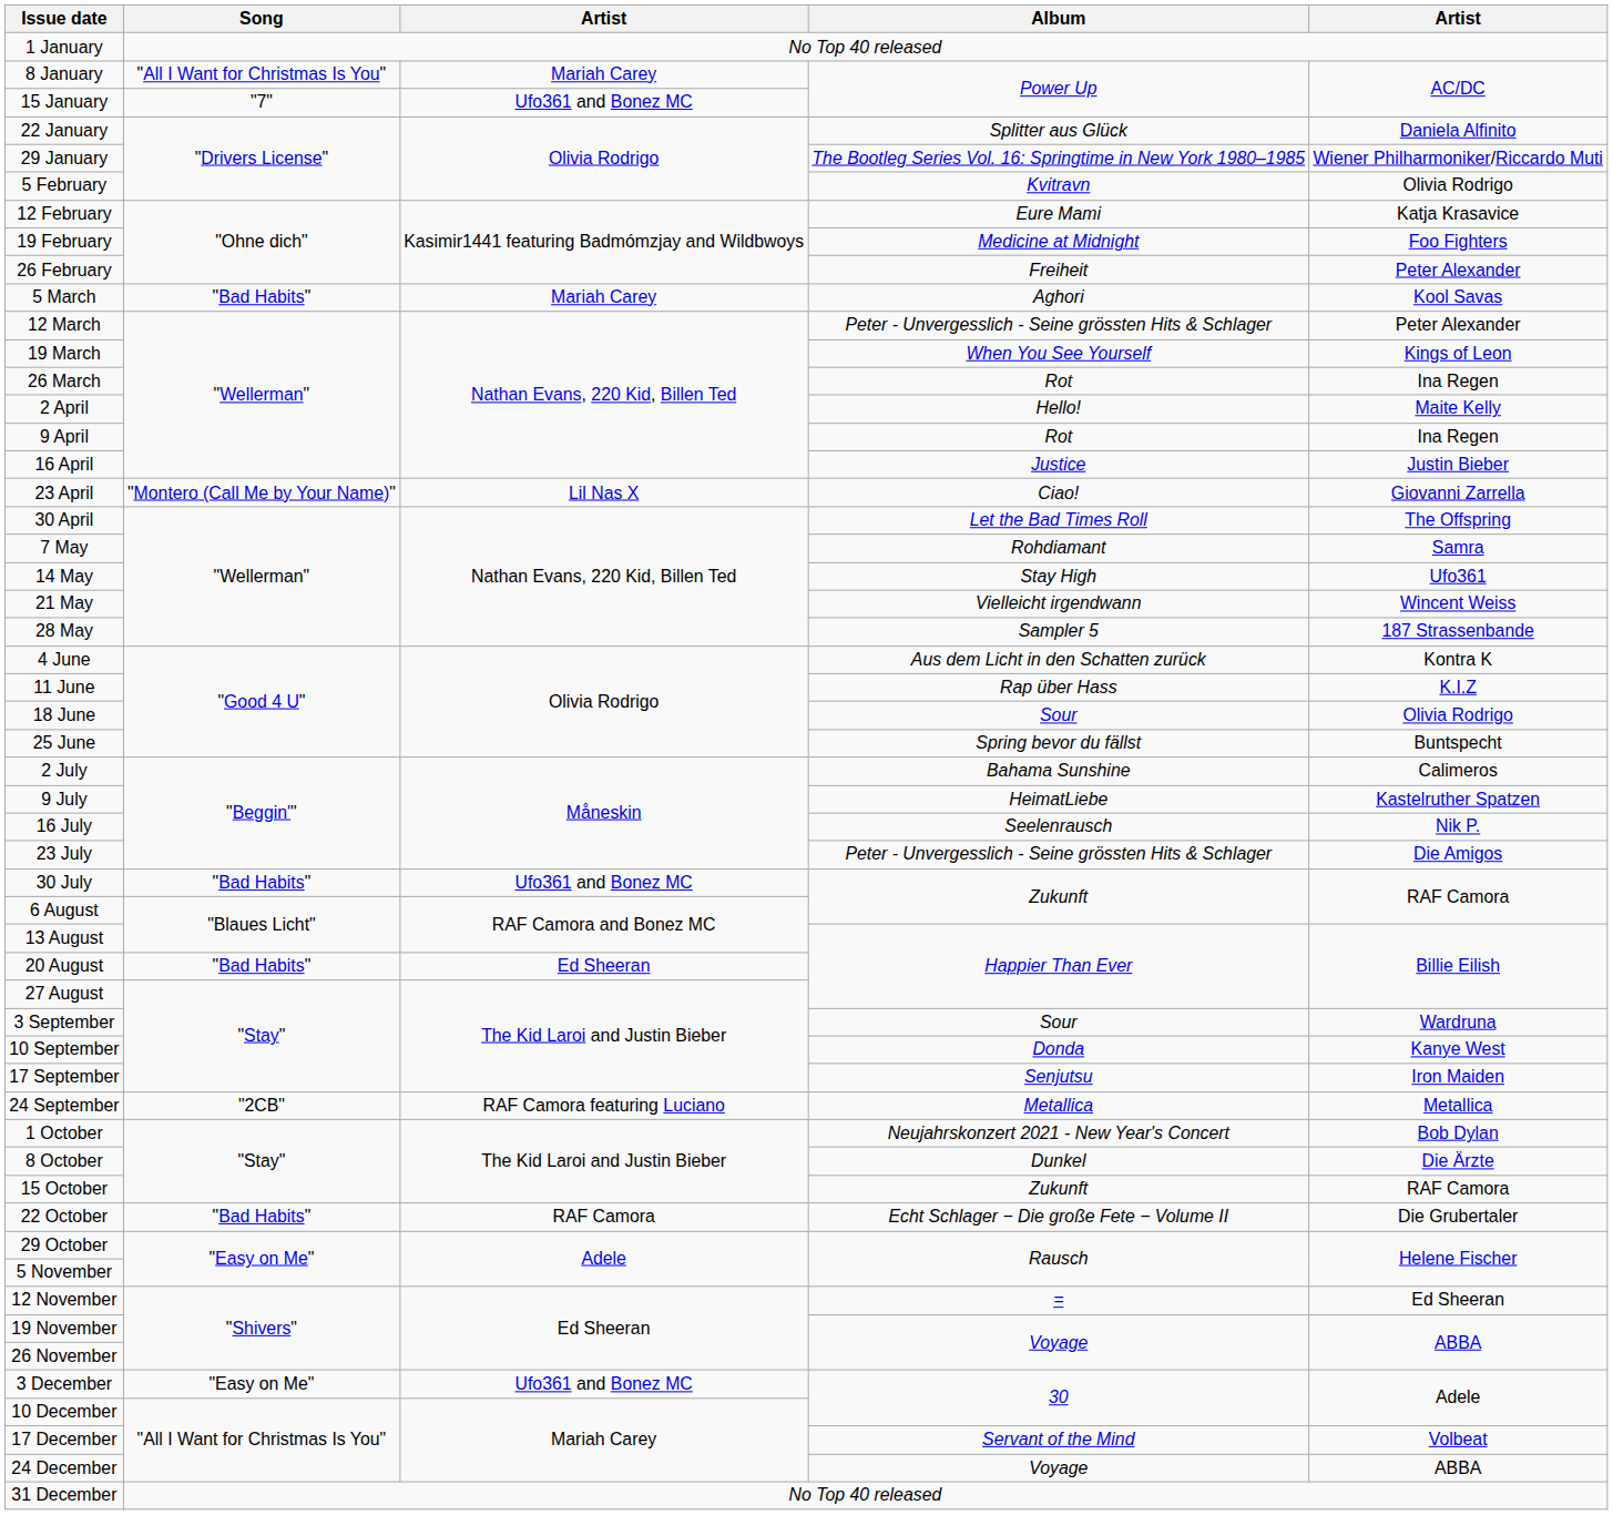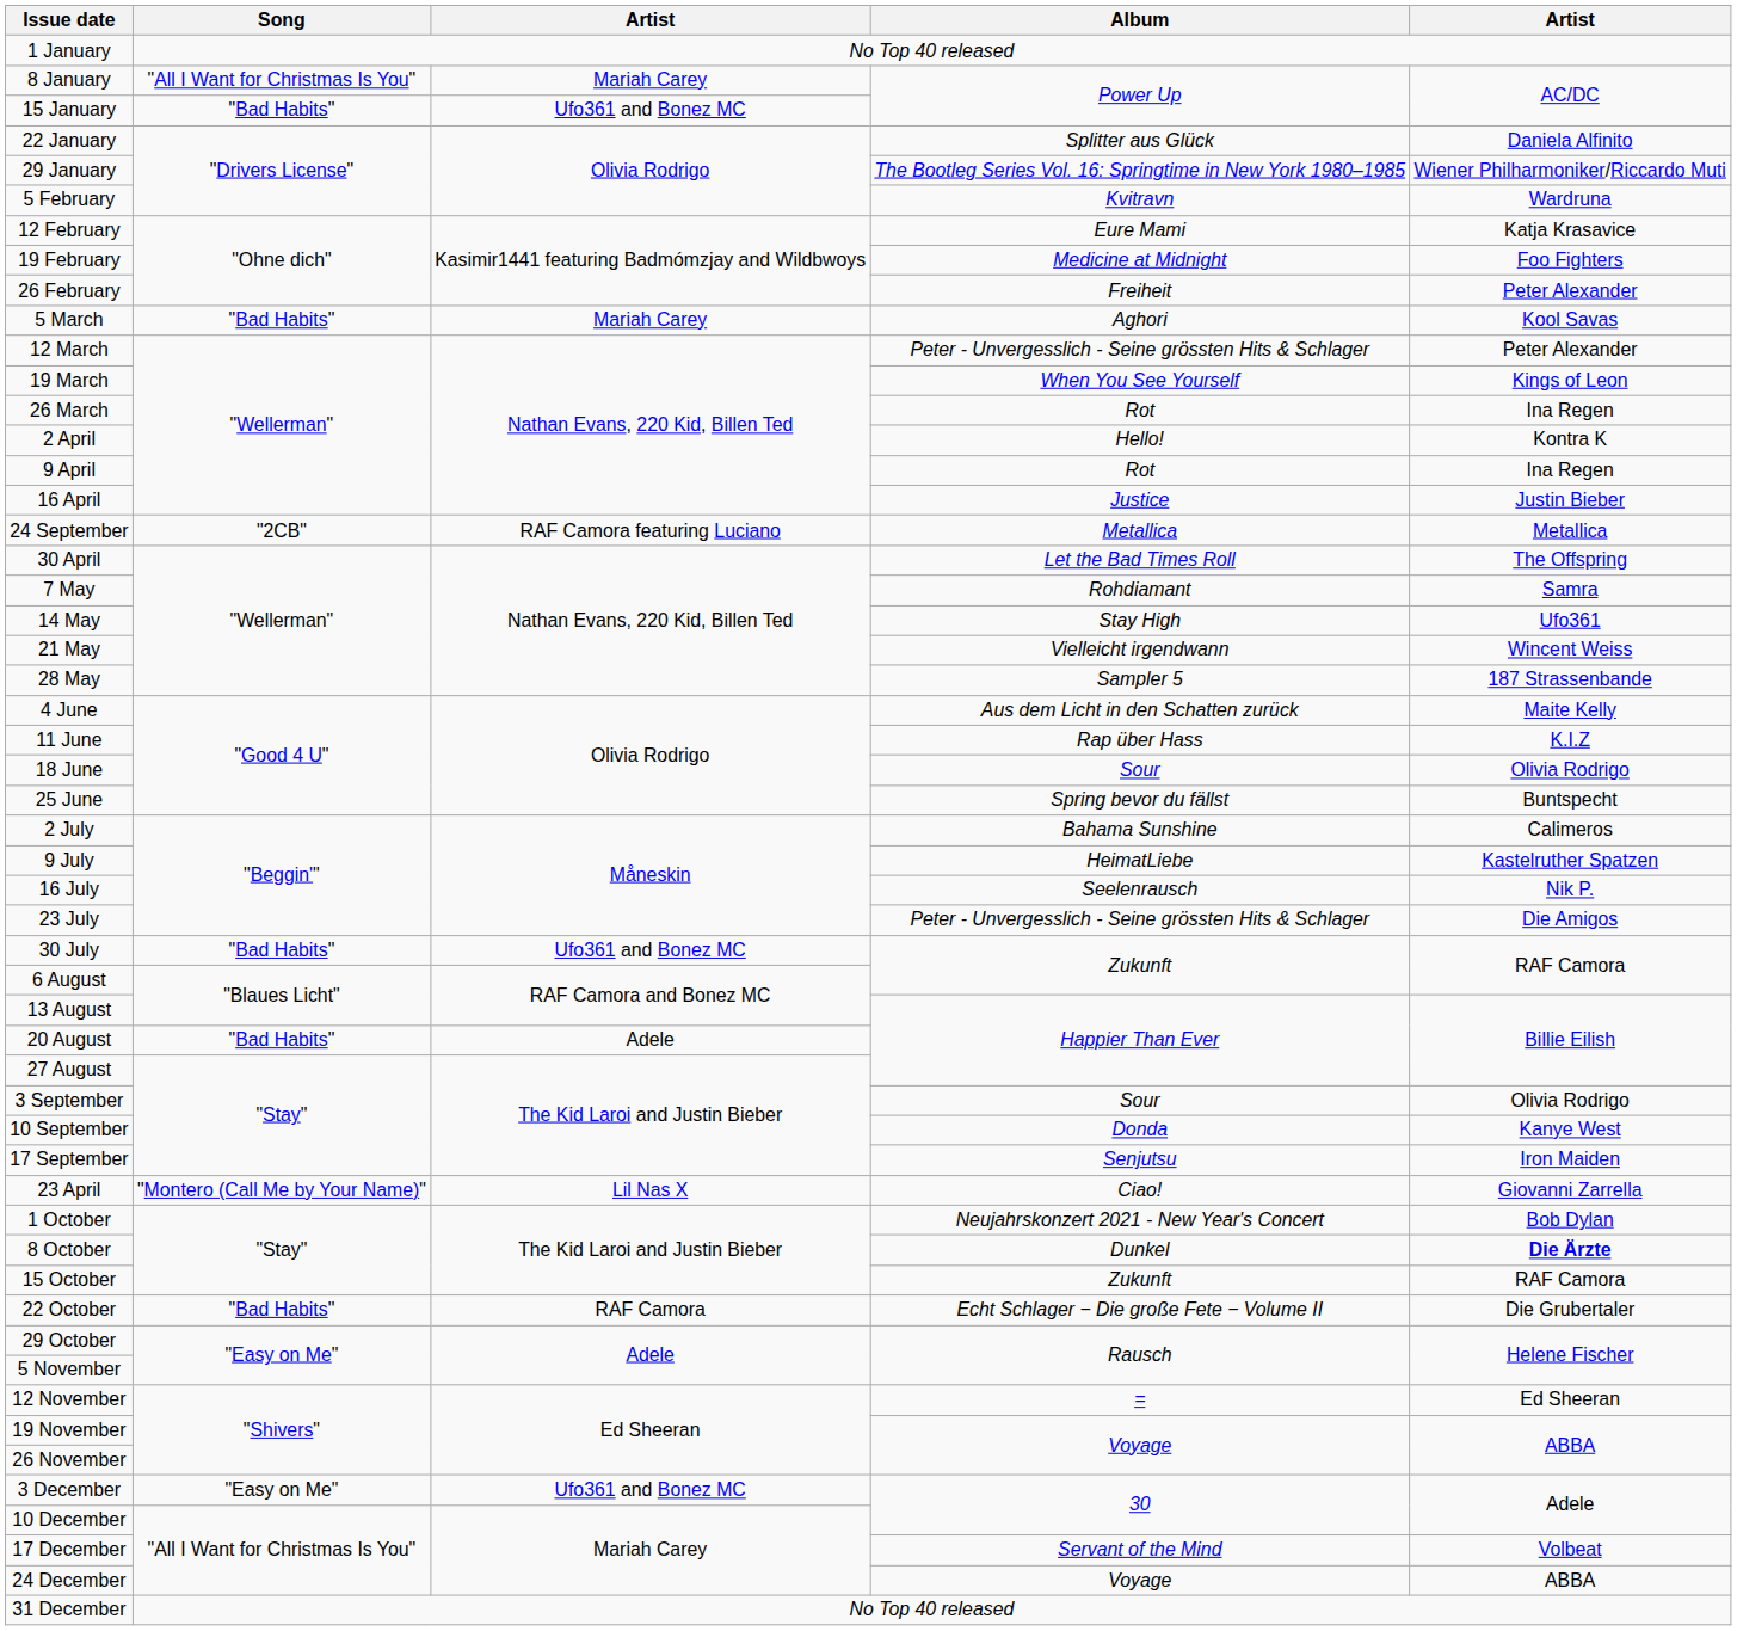 <table class="wikitable plainrowheaders" style="text-align:center">
 <tr>
 <th>Issue date</th>
 <th>Song</th>
 <th>Artist</th>
 <th>Album</th>
 <th>Artist</th>
 </tr>
 <tr>
 <td>1 January</td>
 <td colspan="4"><em>No Top 40 released</em></td>
 </tr>
 <tr>
 <td>8 January</td>
 <td>"<a href='#'>All I Want for Christmas Is You</a>"</td>
 <td><a href='#'>Mariah Carey</a></td>
 <td rowspan="2"><em><a href='#'>Power Up</a></em></td>
 <td rowspan="2"><a href='#'>AC/DC</a></td>
 </tr>
 <tr>
 <td>15 January</td>
-<td>"7"</td>
+<td>"<a href='#'>Bad Habits</a>"</td>
 <td><a href='#'>Ufo361</a> and <a href='#'>Bonez MC</a></td>
 </tr>
 <tr>
 <td>22 January</td>
 <td rowspan="3">"<a href='#'>Drivers License</a>"</td>
 <td rowspan="3"><a href='#'>Olivia Rodrigo</a></td>
 <td><em>Splitter aus Glück</em></td>
 <td><a href='#'>Daniela Alfinito</a></td>
 </tr>
 <tr>
 <td>29 January</td>
 <td><em><a href='#'>The Bootleg Series Vol. 16: Springtime in New York 1980–1985</a></em></td>
 <td><a href='#'>Wiener Philharmoniker</a>/<a href='#'>Riccardo Muti</a></td>
 </tr>
 <tr>
 <td>5 February</td>
 <td><em><a href='#'>Kvitravn</a></em></td>
-<td>Olivia Rodrigo</td>
+<td><a href='#'>Wardruna</a></td>
 </tr>
 <tr>
 <td>12 February</td>
 <td rowspan="3">"Ohne dich"</td>
 <td rowspan="3">Kasimir1441 featuring Badmómzjay and Wildbwoys</td>
 <td><em>Eure Mami</em></td>
 <td>Katja Krasavice</td>
 </tr>
 <tr>
 <td>19 February</td>
 <td><em><a href='#'>Medicine at Midnight</a></em></td>
 <td><a href='#'>Foo Fighters</a></td>
 </tr>
 <tr>
 <td>26 February</td>
 <td><em>Freiheit</em></td>
 <td><a href='#'>Peter Alexander</a></td>
 </tr>
 <tr>
 <td>5 March</td>
 <td>"<a href='#'>Bad Habits</a>"</td>
 <td><a href='#'>Mariah Carey</a></td>
 <td><em>Aghori</em></td>
 <td><a href='#'>Kool Savas</a></td>
 </tr>
 <tr>
 <td>12 March</td>
 <td rowspan="6">"<a href='#'>Wellerman</a>"</td>
 <td rowspan="6"><a href='#'>Nathan Evans</a>, <a href='#'>220 Kid</a>, <a href='#'>Billen Ted</a></td>
 <td><em>Peter - Unvergesslich - Seine grössten Hits & Schlager</em></td>
 <td>Peter Alexander</td>
 </tr>
 <tr>
 <td>19 March</td>
 <td><em><a href='#'>When You See Yourself</a></em></td>
 <td><a href='#'>Kings of Leon</a></td>
 </tr>
 <tr>
 <td>26 March</td>
 <td><em>Rot</em></td>
 <td>Ina Regen</td>
 </tr>
 <tr>
 <td>2 April</td>
 <td><em>Hello!</em></td>
-<td><a href='#'>Maite Kelly</a></td>
+<td>Kontra K</td>
 </tr>
 <tr>
 <td>9 April</td>
 <td><em>Rot</em></td>
 <td>Ina Regen</td>
 </tr>
 <tr>
 <td>16 April</td>
 <td><em><a href='#'>Justice</a></em></td>
 <td><a href='#'>Justin Bieber</a></td>
 </tr>
 <tr>
-<td>23 April</td>
-<td>"<a href='#'>Montero (Call Me by Your Name)</a>"</td>
-<td><a href='#'>Lil Nas X</a></td>
-<td><em>Ciao!</em></td>
-<td><a href='#'>Giovanni Zarrella</a></td>
+<td>24 September</td>
+<td>"2CB"</td>
+<td>RAF Camora featuring <a href='#'>Luciano</a></td>
+<td><em><a href='#'>Metallica</a></em></td>
+<td><a href='#'>Metallica</a></td>
 </tr>
 <tr>
 <td>30 April</td>
 <td rowspan="5">"Wellerman"</td>
 <td rowspan="5">Nathan Evans, 220 Kid, Billen Ted</td>
 <td><em><a href='#'>Let the Bad Times Roll</a></em></td>
 <td><a href='#'>The Offspring</a></td>
 </tr>
 <tr>
 <td>7 May</td>
 <td><em>Rohdiamant</em></td>
 <td><a href='#'>Samra</a></td>
 </tr>
 <tr>
 <td>14 May</td>
 <td><em>Stay High</em></td>
 <td><a href='#'>Ufo361</a></td>
 </tr>
 <tr>
 <td>21 May</td>
 <td><em>Vielleicht irgendwann</em></td>
 <td><a href='#'>Wincent Weiss</a></td>
 </tr>
 <tr>
 <td>28 May</td>
 <td><em>Sampler 5</em></td>
 <td><a href='#'>187 Strassenbande</a></td>
 </tr>
 <tr>
 <td>4 June</td>
 <td rowspan="4">"<a href='#'>Good 4 U</a>"</td>
 <td rowspan="4">Olivia Rodrigo</td>
 <td><em>Aus dem Licht in den Schatten zurück</em></td>
-<td>Kontra K</td>
+<td><a href='#'>Maite Kelly</a></td>
 </tr>
 <tr>
 <td>11 June</td>
 <td><em>Rap über Hass</em></td>
 <td><a href='#'>K.I.Z</a></td>
 </tr>
 <tr>
 <td>18 June</td>
 <td><em><a href='#'>Sour</a></em></td>
 <td><a href='#'>Olivia Rodrigo</a></td>
 </tr>
 <tr>
 <td>25 June</td>
 <td><em>Spring bevor du fällst</em></td>
 <td>Buntspecht</td>
 </tr>
 <tr>
 <td>2 July</td>
 <td rowspan="4">"<a href='#'>Beggin'</a>"</td>
 <td rowspan="4"><a href='#'>Måneskin</a></td>
 <td><em>Bahama Sunshine</em></td>
 <td>Calimeros</td>
 </tr>
 <tr>
 <td>9 July</td>
 <td><em>HeimatLiebe</em></td>
 <td><a href='#'>Kastelruther Spatzen</a></td>
 </tr>
 <tr>
 <td>16 July</td>
 <td><em>Seelenrausch</em></td>
 <td><a href='#'>Nik P.</a></td>
 </tr>
 <tr>
 <td>23 July</td>
 <td><em>Peter - Unvergesslich - Seine grössten Hits & Schlager</em></td>
 <td><a href='#'>Die Amigos</a></td>
 </tr>
 <tr>
 <td>30 July</td>
 <td>"<a href='#'>Bad Habits</a>"</td>
 <td><a href='#'>Ufo361</a> and <a href='#'>Bonez MC</a></td>
 <td rowspan="2"><em>Zukunft</em></td>
 <td rowspan="2">RAF Camora</td>
 </tr>
 <tr>
 <td>6 August</td>
 <td rowspan="2">"Blaues Licht"</td>
 <td rowspan="2">RAF Camora and Bonez MC</td>
 </tr>
 <tr>
 <td>13 August</td>
 <td rowspan="3"><em><a href='#'>Happier Than Ever</a></em></td>
 <td rowspan="3"><a href='#'>Billie Eilish</a></td>
 </tr>
 <tr>
 <td>20 August</td>
 <td>"<a href='#'>Bad Habits</a>"</td>
-<td><a href='#'>Ed Sheeran</a></td>
+<td>Adele</td>
 </tr>
 <tr>
 <td>27 August</td>
 <td rowspan="4">"<a href='#'>Stay</a>"</td>
 <td rowspan="4"><a href='#'>The Kid Laroi</a> and Justin Bieber</td>
 </tr>
 <tr>
 <td>3 September</td>
 <td><em>Sour</em></td>
-<td><a href='#'>Wardruna</a></td>
+<td>Olivia Rodrigo</td>
 </tr>
 <tr>
 <td>10 September</td>
 <td><em><a href='#'>Donda</a></em></td>
 <td><a href='#'>Kanye West</a></td>
 </tr>
 <tr>
 <td>17 September</td>
 <td><em><a href='#'>Senjutsu</a></em></td>
 <td><a href='#'>Iron Maiden</a></td>
 </tr>
 <tr>
-<td>24 September</td>
-<td>"2CB"</td>
-<td>RAF Camora featuring <a href='#'>Luciano</a></td>
-<td><em><a href='#'>Metallica</a></em></td>
-<td><a href='#'>Metallica</a></td>
+<td>23 April</td>
+<td>"<a href='#'>Montero (Call Me by Your Name)</a>"</td>
+<td><a href='#'>Lil Nas X</a></td>
+<td><em>Ciao!</em></td>
+<td><a href='#'>Giovanni Zarrella</a></td>
 </tr>
 <tr>
 <td>1 October</td>
 <td rowspan="3">"Stay"</td>
 <td rowspan="3">The Kid Laroi and Justin Bieber</td>
 <td><em>Neujahrskonzert 2021 - New Year's Concert</em></td>
 <td><a href='#'>Bob Dylan</a></td>
 </tr>
 <tr>
 <td>8 October</td>
 <td><em>Dunkel</em></td>
-<td><a href='#'>Die Ärzte</a></td>
+<td><strong><a href='#'>Die Ärzte</a></strong></td>
 </tr>
 <tr>
 <td>15 October</td>
 <td><em>Zukunft</em></td>
 <td>RAF Camora</td>
 </tr>
 <tr>
 <td>22 October</td>
 <td>"<a href='#'>Bad Habits</a>"</td>
 <td>RAF Camora</td>
 <td><em>Echt Schlager − Die große Fete − Volume II</em></td>
 <td>Die Grubertaler</td>
 </tr>
 <tr>
 <td>29 October</td>
 <td rowspan="2">"<a href='#'>Easy on Me</a>"</td>
 <td rowspan="2"><a href='#'>Adele</a></td>
 <td rowspan="2"><em>Rausch</em></td>
 <td rowspan="2"><a href='#'>Helene Fischer</a></td>
 </tr>
 <tr>
 <td>5 November</td>
 </tr>
 <tr>
 <td>12 November</td>
 <td rowspan="3">"<a href='#'>Shivers</a>"</td>
 <td rowspan="3">Ed Sheeran</td>
 <td><em><a href='#'>=</a></em></td>
 <td>Ed Sheeran</td>
 </tr>
 <tr>
 <td>19 November</td>
 <td rowspan="2"><em><a href='#'>Voyage</a></em></td>
 <td rowspan="2"><a href='#'>ABBA</a></td>
 </tr>
 <tr>
 <td>26 November</td>
 </tr>
 <tr>
 <td>3 December</td>
 <td>"Easy on Me"</td>
 <td><a href='#'>Ufo361</a> and <a href='#'>Bonez MC</a></td>
 <td rowspan="2"><em><a href='#'>30</a></em></td>
 <td rowspan="2">Adele</td>
 </tr>
 <tr>
 <td>10 December</td>
 <td rowspan="3">"All I Want for Christmas Is You"</td>
 <td rowspan="3">Mariah Carey</td>
 </tr>
 <tr>
 <td>17 December</td>
 <td><em><a href='#'>Servant of the Mind</a></em></td>
 <td><a href='#'>Volbeat</a></td>
 </tr>
 <tr>
 <td>24 December</td>
 <td><em>Voyage</em></td>
 <td>ABBA</td>
 </tr>
 <tr>
 <td>31 December</td>
 <td colspan="4"><em>No Top 40 released</em></td>
 </tr>
 </table>
